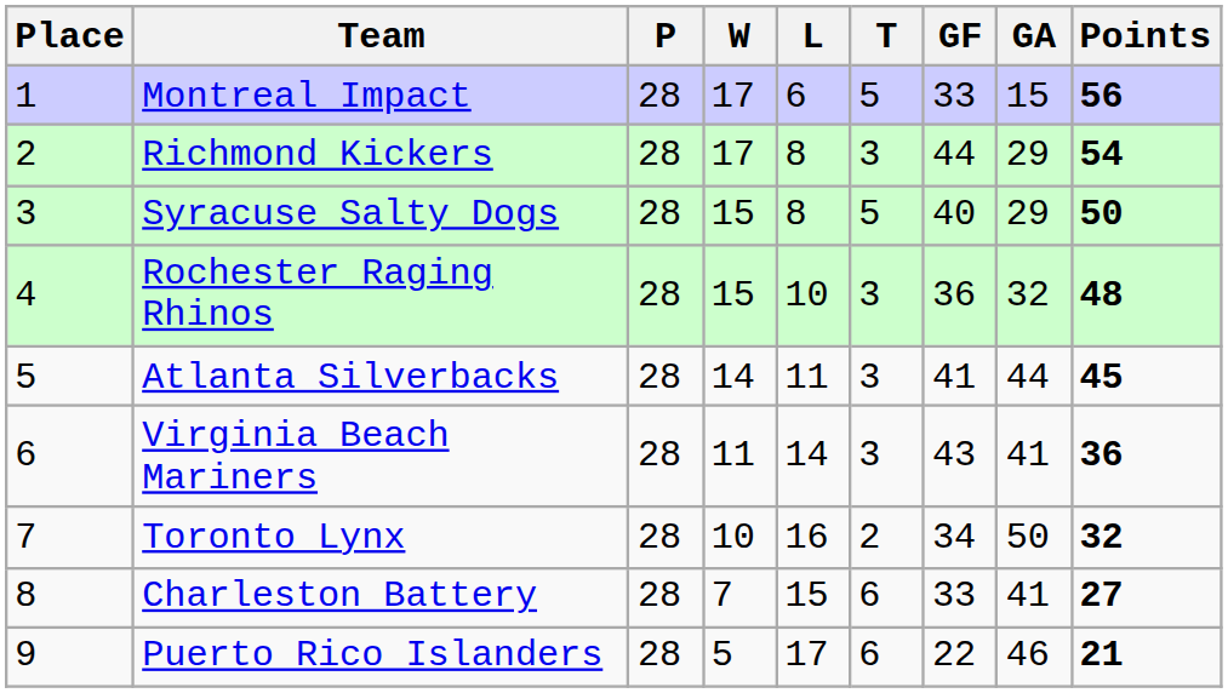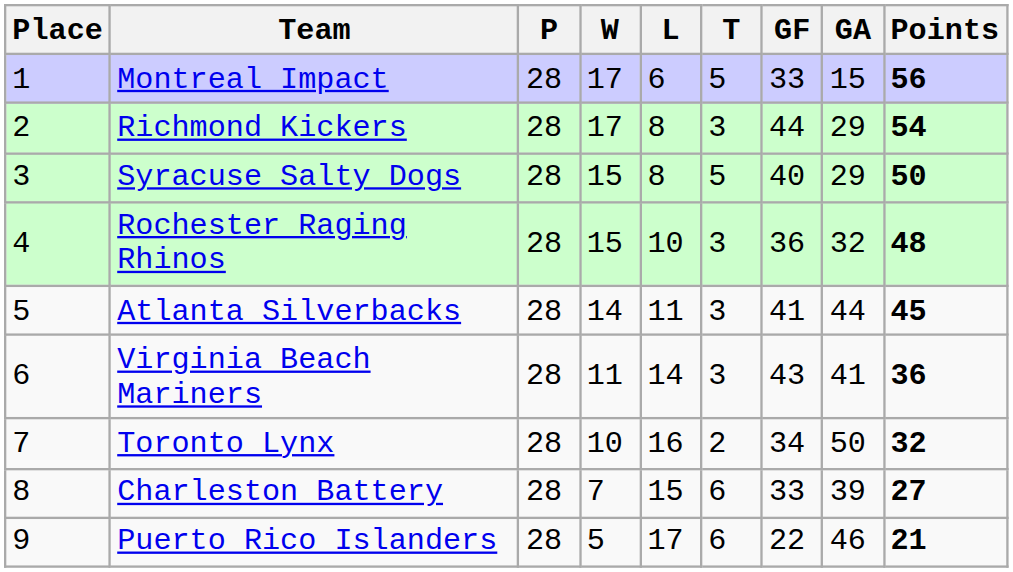 <table class="wikitable">
 <tr>
 <th>Place</th>
 <th width="170">Team</th>
 <th width="20">P</th>
 <th width="20">W</th>
 <th width="20">L</th>
 <th width="20">T</th>
 <th width="20">GF</th>
 <th width="20">GA</th>
 <th>Points</th>
 </tr>
 <tr bgcolor=#ccccff>
 <td>1</td>
 <td><a href='#'>Montreal Impact</a></td>
 <td>28</td>
 <td>17</td>
 <td>6</td>
 <td>5</td>
 <td>33</td>
 <td>15</td>
 <td><strong>56</strong></td>
 </tr>
 <tr bgcolor=#ccffcc>
 <td>2</td>
 <td><a href='#'>Richmond Kickers</a></td>
 <td>28</td>
 <td>17</td>
 <td>8</td>
 <td>3</td>
 <td>44</td>
 <td>29</td>
 <td><strong>54</strong></td>
 </tr>
 <tr bgcolor=#ccffcc>
 <td>3</td>
 <td><a href='#'>Syracuse Salty Dogs</a></td>
 <td>28</td>
 <td>15</td>
 <td>8</td>
 <td>5</td>
 <td>40</td>
 <td>29</td>
 <td><strong>50</strong></td>
 </tr>
 <tr bgcolor=#ccffcc>
 <td>4</td>
 <td><a href='#'>Rochester Raging Rhinos</a></td>
 <td>28</td>
 <td>15</td>
 <td>10</td>
 <td>3</td>
 <td>36</td>
 <td>32</td>
 <td><strong>48</strong></td>
 </tr>
 <tr>
 <td>5</td>
 <td><a href='#'>Atlanta Silverbacks</a></td>
 <td>28</td>
 <td>14</td>
 <td>11</td>
 <td>3</td>
 <td>41</td>
 <td>44</td>
 <td><strong>45</strong></td>
 </tr>
 <tr>
 <td>6</td>
 <td><a href='#'>Virginia Beach Mariners</a></td>
 <td>28</td>
 <td>11</td>
 <td>14</td>
 <td>3</td>
 <td>43</td>
 <td>41</td>
 <td><strong>36</strong></td>
 </tr>
 <tr>
 <td>7</td>
 <td><a href='#'>Toronto Lynx</a></td>
 <td>28</td>
 <td>10</td>
 <td>16</td>
 <td>2</td>
 <td>34</td>
 <td>50</td>
 <td><strong>32</strong></td>
 </tr>
 <tr>
 <td>8</td>
 <td><a href='#'>Charleston Battery</a></td>
 <td>28</td>
 <td>7</td>
 <td>15</td>
 <td>6</td>
 <td>33</td>
-<td>41</td>
+<td>39</td>
 <td><strong>27</strong></td>
 </tr>
 <tr>
 <td>9</td>
 <td><a href='#'>Puerto Rico Islanders</a></td>
 <td>28</td>
 <td>5</td>
 <td>17</td>
 <td>6</td>
 <td>22</td>
 <td>46</td>
 <td><strong>21</strong></td>
 </tr>
 </table>
